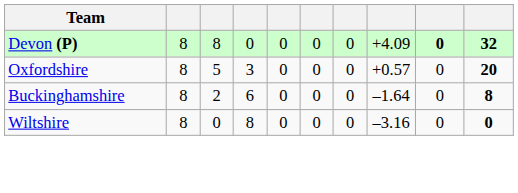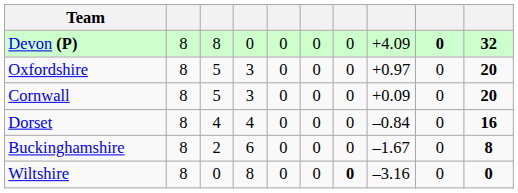 <table class="wikitable" style="text-align:center">
 <tr>
 <th width="150">Team</th>
 <th width="25"></th>
 <th width="25"></th>
 <th width="25"></th>
 <th width="25"></th>
 <th width="25"></th>
 <th width="25"></th>
 <th width="40"></th>
 <th width="40"></th>
 <th width="40"></th>
 </tr>
 <tr style="background:#cfc">
 <td style="text-align:left"><a href='#'>Devon</a> <strong>(P)</strong></td>
 <td>8</td>
 <td>8</td>
 <td>0</td>
 <td>0</td>
 <td>0</td>
 <td>0</td>
 <td>+4.09</td>
 <td><strong>0</strong></td>
 <td><strong>32</strong></td>
 </tr>
 <tr>
 <td style="text-align:left"><a href='#'>Oxfordshire</a></td>
 <td>8</td>
 <td>5</td>
 <td>3</td>
 <td>0</td>
 <td>0</td>
 <td>0</td>
-<td>+0.57</td>
+<td>+0.97</td>
 <td>0</td>
 <td><strong>20</strong></td>
+</tr>
+<tr>
+<td style="text-align:left"><a href='#'>Cornwall</a></td>
+<td>8</td>
+<td>5</td>
+<td>3</td>
+<td>0</td>
+<td>0</td>
+<td>0</td>
+<td>+0.09</td>
+<td>0</td>
+<td><strong>20</strong></td>
+</tr>
+<tr>
+<td style="text-align:left"><a href='#'>Dorset</a></td>
+<td>8</td>
+<td>4</td>
+<td>4</td>
+<td>0</td>
+<td>0</td>
+<td>0</td>
+<td>–0.84</td>
+<td>0</td>
+<td><strong>16</strong></td>
 </tr>
 <tr>
 <td style="text-align:left"><a href='#'>Buckinghamshire</a></td>
 <td>8</td>
 <td>2</td>
 <td>6</td>
 <td>0</td>
 <td>0</td>
 <td>0</td>
-<td>–1.64</td>
+<td>–1.67</td>
 <td>0</td>
 <td><strong>8</strong></td>
 </tr>
 <tr>
 <td style="text-align:left"><a href='#'>Wiltshire</a></td>
 <td>8</td>
 <td>0</td>
 <td>8</td>
 <td>0</td>
 <td>0</td>
-<td>0</td>
+<td><strong>0</strong></td>
 <td>–3.16</td>
 <td>0</td>
 <td><strong>0</strong></td>
 </tr>
 </table>
